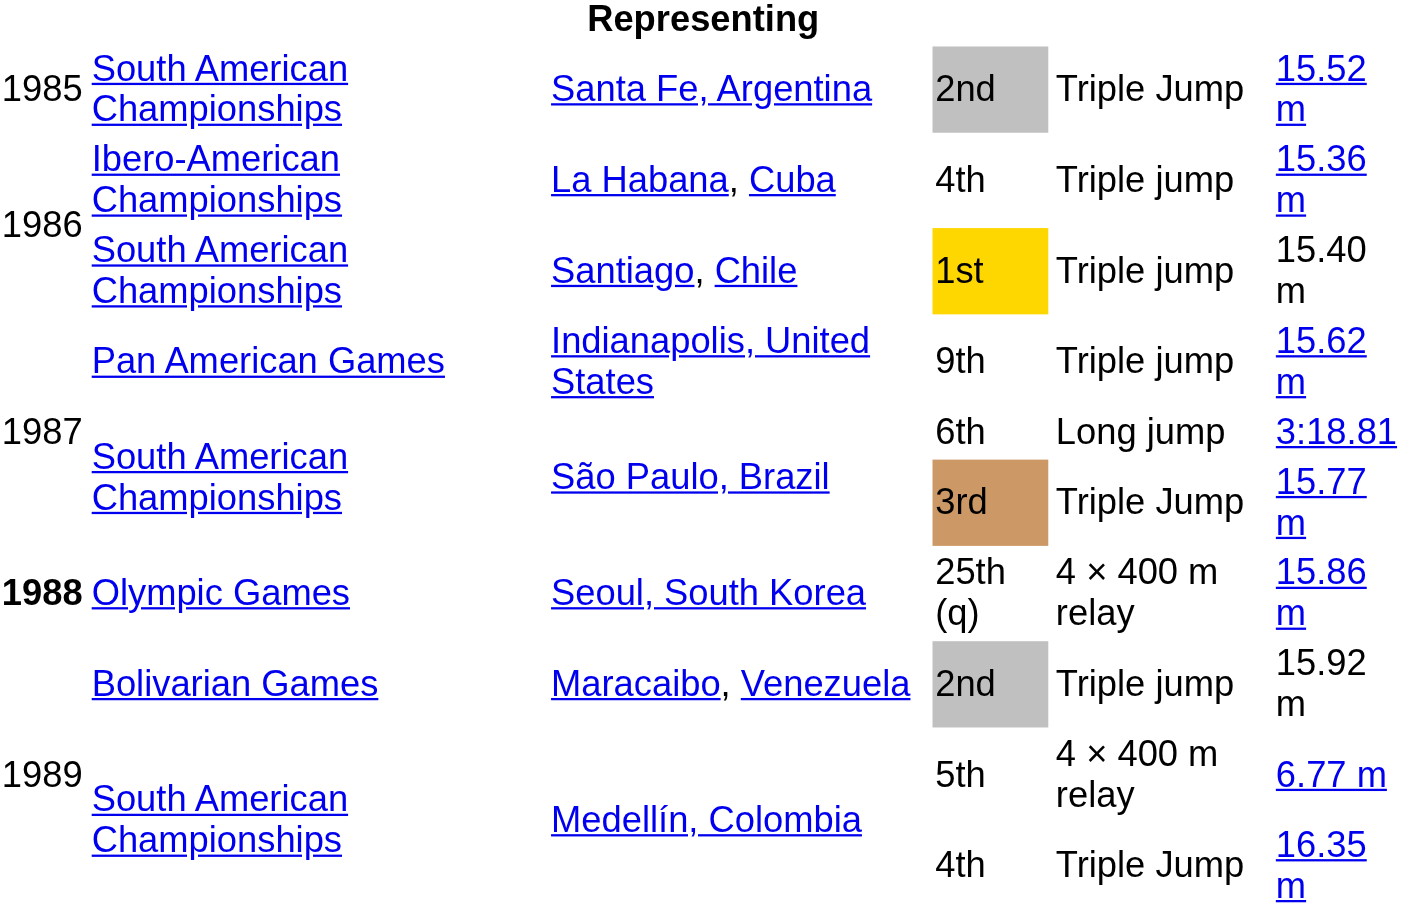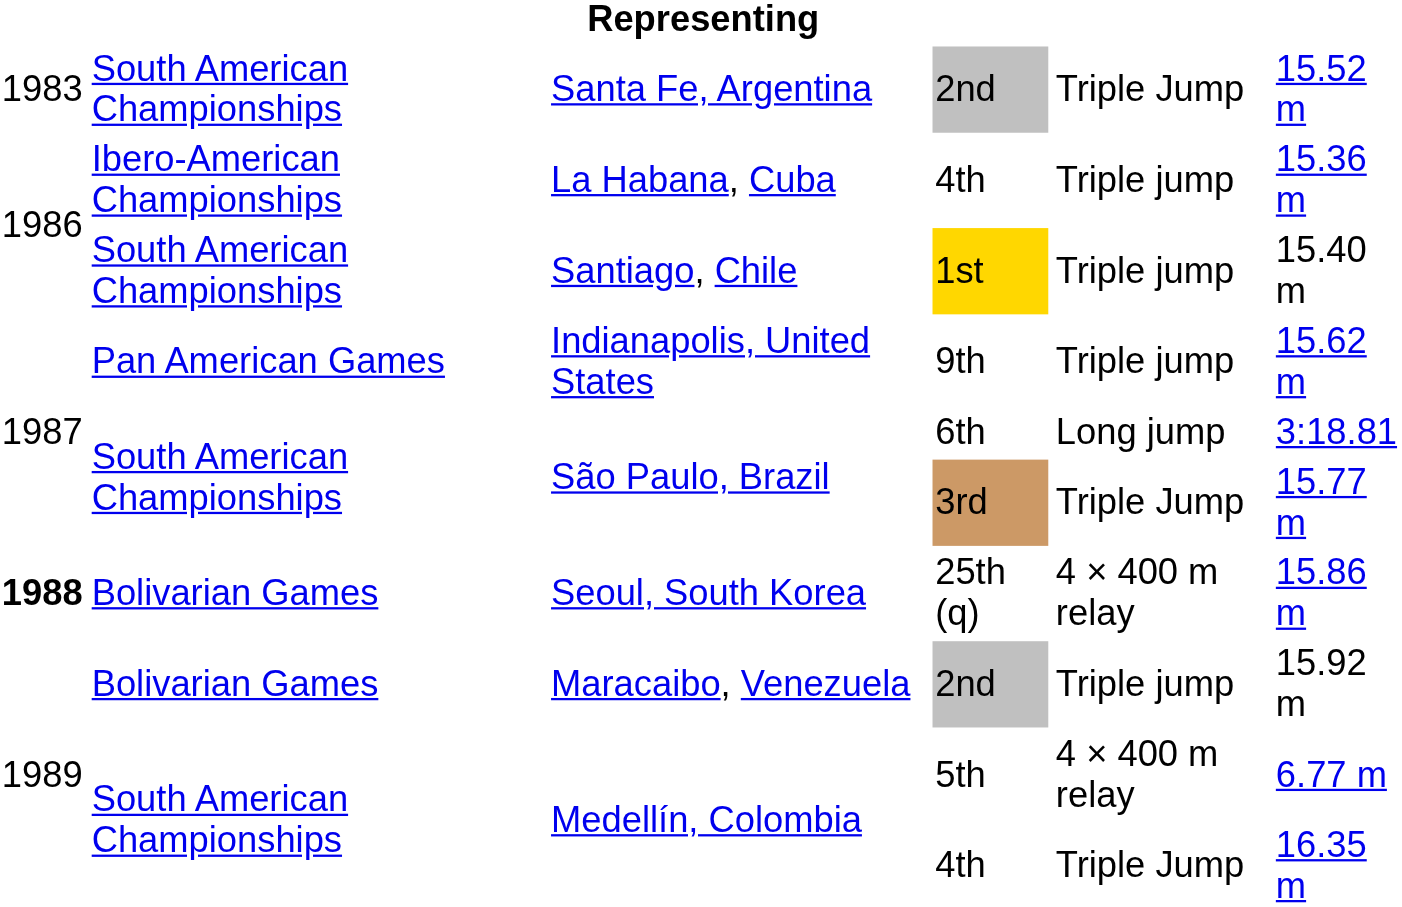 <table>
 <tr>
 <th colspan="6">Representing </th>
 </tr>
 <tr>
-<td>1985</td>
+<td>1983</td>
 <td><a href='#'>South American Championships</a></td>
 <td><a href='#'>Santa Fe, Argentina</a></td>
 <td bgcolor="silver">2nd</td>
 <td>Triple Jump</td>
 <td><a href='#'>15.52 m</a></td>
 </tr>
 <tr>
 <td rowspan=2>1986</td>
 <td><a href='#'>Ibero-American Championships</a></td>
 <td><a href='#'>La Habana</a>, <a href='#'>Cuba</a></td>
 <td>4th</td>
 <td>Triple jump</td>
 <td><a href='#'>15.36 m</a></td>
 </tr>
 <tr>
 <td><a href='#'>South American Championships</a></td>
 <td><a href='#'>Santiago</a>, <a href='#'>Chile</a></td>
 <td bgcolor=gold>1st</td>
 <td>Triple jump</td>
 <td>15.40 m</td>
 </tr>
 <tr>
 <td rowspan=3>1987</td>
 <td><a href='#'>Pan American Games</a></td>
 <td><a href='#'>Indianapolis, United States</a></td>
 <td>9th</td>
 <td>Triple jump</td>
 <td><a href='#'>15.62 m</a></td>
 </tr>
 <tr>
 <td rowspan=2><a href='#'>South American Championships</a></td>
 <td rowspan=2><a href='#'>São Paulo, Brazil</a></td>
 <td>6th</td>
 <td>Long jump</td>
 <td><a href='#'>3:18.81</a></td>
 </tr>
 <tr>
 <td bgcolor="cc9966">3rd</td>
 <td>Triple Jump</td>
 <td><a href='#'>15.77 m</a></td>
 </tr>
 <tr>
 <td><strong>1988</strong></td>
-<td><a href='#'>Olympic Games</a></td>
+<td><a href='#'>Bolivarian Games</a></td>
 <td><a href='#'>Seoul, South Korea</a></td>
 <td>25th (q)</td>
 <td>4 × 400 m relay</td>
 <td><a href='#'>15.86 m</a></td>
 </tr>
 <tr>
 <td rowspan=3>1989</td>
 <td><a href='#'>Bolivarian Games</a></td>
 <td><a href='#'>Maracaibo</a>, <a href='#'>Venezuela</a></td>
 <td bgcolor=silver>2nd</td>
 <td>Triple jump</td>
 <td>15.92 m</td>
 </tr>
 <tr>
 <td rowspan=2><a href='#'>South American Championships</a></td>
 <td rowspan=2><a href='#'>Medellín, Colombia</a></td>
 <td>5th</td>
 <td>4 × 400 m relay</td>
 <td><a href='#'>6.77 m</a></td>
 </tr>
 <tr>
 <td>4th</td>
 <td>Triple Jump</td>
 <td><a href='#'>16.35 m</a></td>
 </tr>
 </table>
